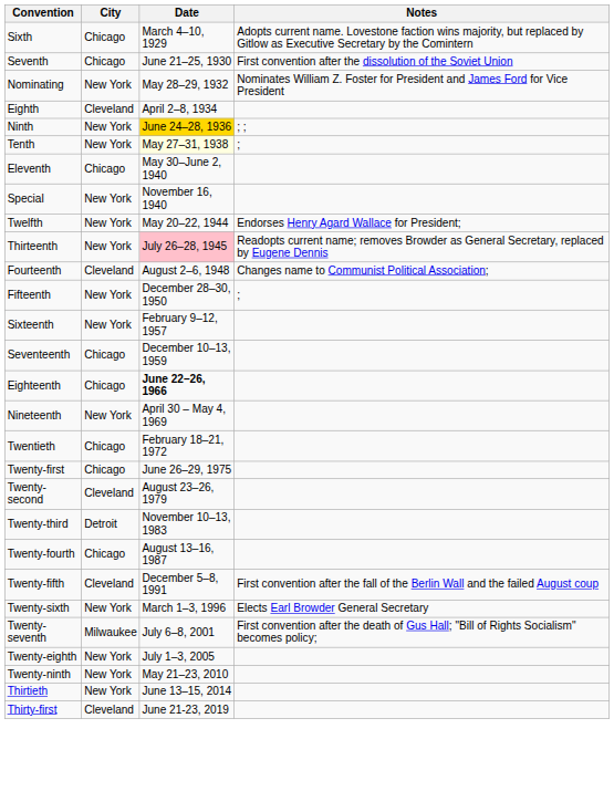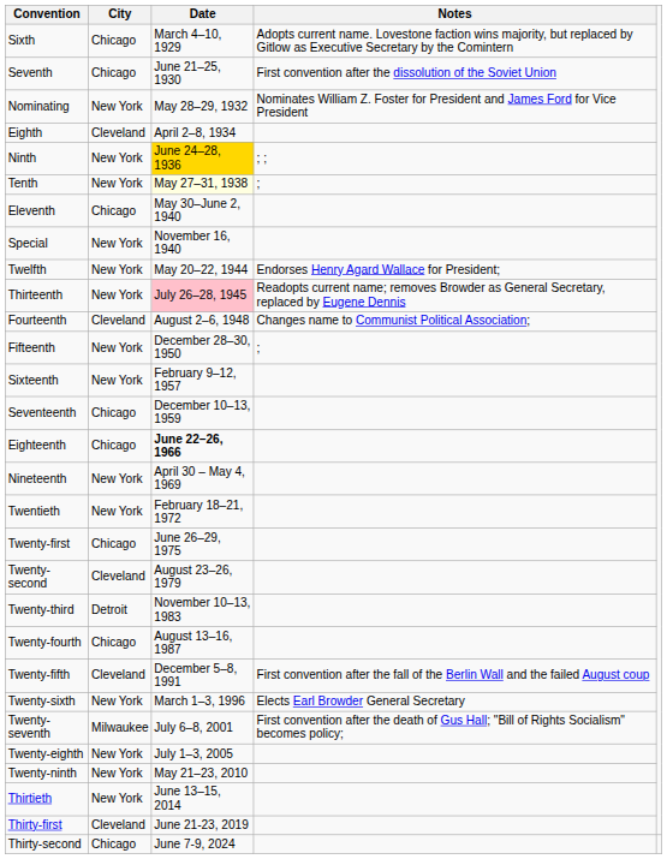 <table class="wikitable">
 <tr>
 <th>Convention</th>
 <th>City</th>
 <th>Date</th>
 <th>Notes</th>
 </tr>
 <tr>
 <td>Sixth</td>
 <td>Chicago</td>
 <td>March 4–10, 1929</td>
 <td>Adopts current name. Lovestone faction wins majority, but replaced by Gitlow as Executive Secretary by the Comintern</td>
 </tr>
 <tr>
 <td>Seventh</td>
 <td>Chicago</td>
 <td>June 21–25, 1930</td>
 <td>First convention after the <a href='#'>dissolution of the Soviet Union</a></td>
 </tr>
 <tr>
 <td>Nominating</td>
 <td>New York</td>
 <td>May 28–29, 1932</td>
 <td>Nominates William Z. Foster for President and <a href='#'>James Ford</a> for Vice President</td>
 </tr>
 <tr>
 <td>Eighth</td>
 <td>Cleveland</td>
 <td>April 2–8, 1934</td>
 <td></td>
 </tr>
 <tr>
 <td>Ninth</td>
 <td>New York</td>
 <td style="background: gold;">June 24–28, 1936</td>
 <td>; ; </td>
 </tr>
 <tr>
 <td>Tenth</td>
 <td>New York</td>
 <td style="background: lightyellow;">May 27–31, 1938</td>
 <td>; </td>
 </tr>
 <tr>
 <td>Eleventh</td>
 <td>Chicago</td>
 <td>May 30–June 2, 1940</td>
 <td></td>
 </tr>
 <tr>
 <td>Special</td>
 <td>New York</td>
 <td>November 16, 1940</td>
 <td></td>
 </tr>
 <tr>
 <td>Twelfth</td>
 <td>New York</td>
 <td>May 20–22, 1944</td>
 <td>Endorses <a href='#'>Henry Agard Wallace</a> for President; </td>
 </tr>
 <tr>
 <td>Thirteenth</td>
 <td>New York</td>
 <td style="background: pink;">July 26–28, 1945</td>
 <td>Readopts current name; removes Browder as General Secretary, replaced by <a href='#'>Eugene Dennis</a></td>
 </tr>
 <tr>
 <td>Fourteenth</td>
 <td>Cleveland</td>
 <td>August 2–6, 1948</td>
 <td>Changes name to <a href='#'>Communist Political Association</a>; </td>
 </tr>
 <tr>
 <td>Fifteenth</td>
 <td>New York</td>
 <td>December 28–30, 1950</td>
 <td>; </td>
 </tr>
 <tr>
 <td>Sixteenth</td>
 <td>New York</td>
 <td>February 9–12, 1957</td>
 <td></td>
 </tr>
 <tr>
 <td>Seventeenth</td>
 <td>Chicago</td>
 <td>December 10–13, 1959</td>
 <td></td>
 </tr>
 <tr>
 <td>Eighteenth</td>
 <td>Chicago</td>
 <td><strong>June 22–26, 1966</strong></td>
 <td></td>
 </tr>
 <tr>
 <td>Nineteenth</td>
 <td>New York</td>
 <td>April 30 – May 4, 1969</td>
 <td></td>
 </tr>
 <tr>
 <td>Twentieth</td>
-<td>Chicago</td>
+<td>New York</td>
 <td>February 18–21, 1972</td>
 <td></td>
 </tr>
 <tr>
 <td>Twenty-first</td>
 <td>Chicago</td>
 <td>June 26–29, 1975</td>
 <td></td>
 </tr>
 <tr>
 <td>Twenty-second</td>
 <td>Cleveland</td>
 <td>August 23–26, 1979</td>
 <td></td>
 </tr>
 <tr>
 <td>Twenty-third</td>
 <td>Detroit</td>
 <td>November 10–13, 1983</td>
 <td></td>
 </tr>
 <tr>
 <td>Twenty-fourth</td>
 <td>Chicago</td>
 <td>August 13–16, 1987</td>
 <td></td>
 </tr>
 <tr>
 <td>Twenty-fifth</td>
 <td>Cleveland</td>
 <td>December 5–8, 1991</td>
 <td>First convention after the fall of the <a href='#'>Berlin Wall</a> and the failed <a href='#'>August coup</a></td>
 </tr>
 <tr>
 <td>Twenty-sixth</td>
 <td>New York</td>
 <td>March 1–3, 1996</td>
 <td>Elects <a href='#'>Earl Browder</a> General Secretary</td>
 </tr>
 <tr>
 <td>Twenty-seventh</td>
 <td>Milwaukee</td>
 <td>July 6–8, 2001</td>
 <td>First convention after the death of <a href='#'>Gus Hall</a>; "Bill of Rights Socialism" becomes policy; </td>
 </tr>
 <tr>
 <td>Twenty-eighth</td>
 <td>New York</td>
 <td>July 1–3, 2005</td>
 <td></td>
 </tr>
 <tr>
 <td>Twenty-ninth</td>
 <td>New York</td>
 <td>May 21–23, 2010</td>
 <td></td>
 </tr>
 <tr>
 <td><a href='#'>Thirtieth</a></td>
 <td>New York</td>
 <td>June 13–15, 2014</td>
 <td></td>
 </tr>
 <tr>
 <td><a href='#'>Thirty-first</a></td>
 <td>Cleveland</td>
 <td>June 21-23, 2019</td>
 <td></td>
 </tr>
+<tr>
+<td>Thirty-second</td>
+<td>Chicago</td>
+<td>June 7-9, 2024</td>
+<td></td>
+<td></td>
+</tr>
 </table>
